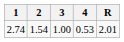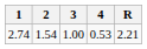 <table class=wikitable>
 <tr>
 <th>1</th>
 <th>2</th>
 <th>3</th>
 <th>4</th>
 <th>R</th>
 </tr>
 <tr>
 <td>2.74</td>
 <td>1.54</td>
 <td>1.00</td>
 <td>0.53</td>
-<td>2.01</td>
+<td>2.21</td>
 </tr>
 </table>
